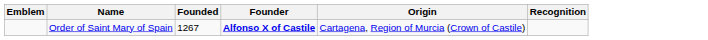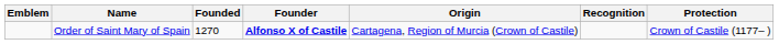 <table class="wikitable">
 <tr>
 <th>Emblem</th>
 <th>Name</th>
 <th>Founded</th>
 <th>Founder</th>
 <th>Origin</th>
 <th>Recognition</th>
+<th>Protection</th>
 </tr>
 <tr>
 <td></td>
 <td><a href='#'>Order of Saint Mary of Spain</a></td>
-<td>1267</td>
+<td>1270</td>
 <td><strong><a href='#'>Alfonso X of Castile</a></strong></td>
 <td><a href='#'>Cartagena</a>, <a href='#'>Region of Murcia</a> (<a href='#'>Crown of Castile</a>)</td>
 <td></td>
+<td><a href='#'>Crown of Castile</a> (1177– )</td>
 </tr>
 </table>
